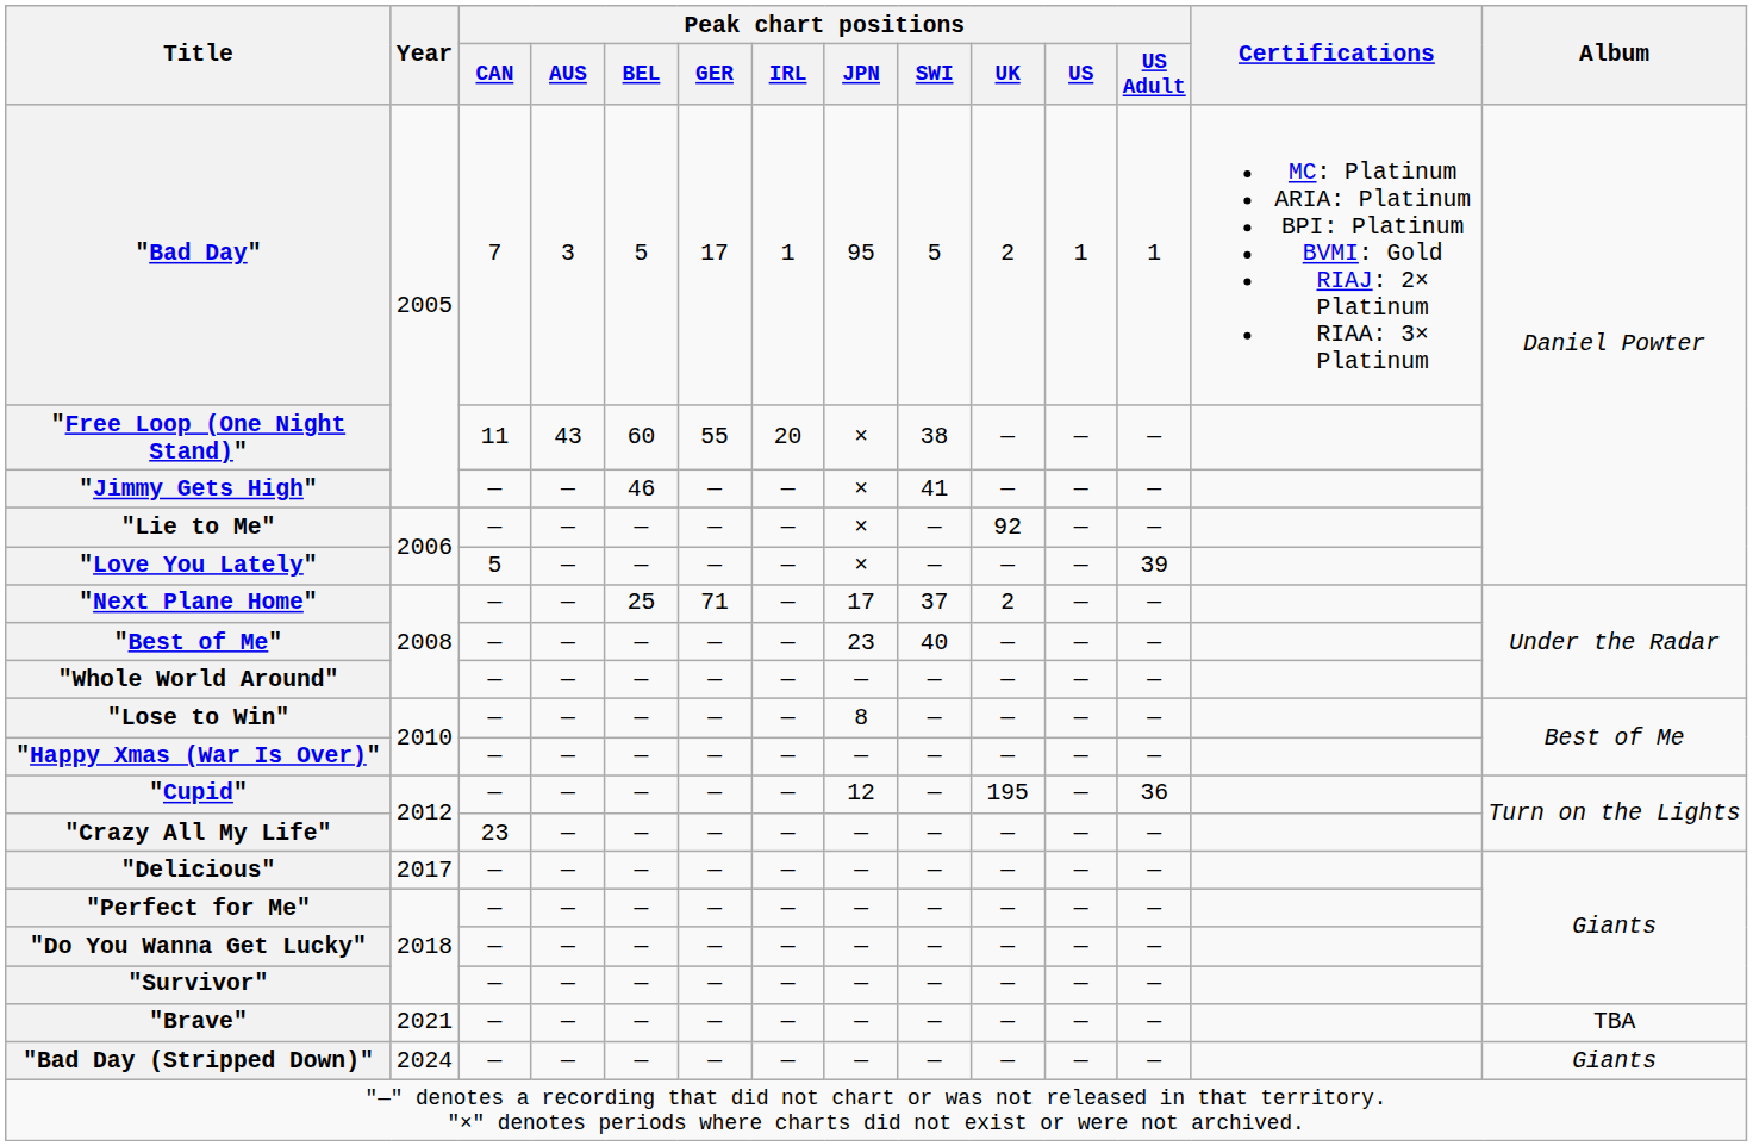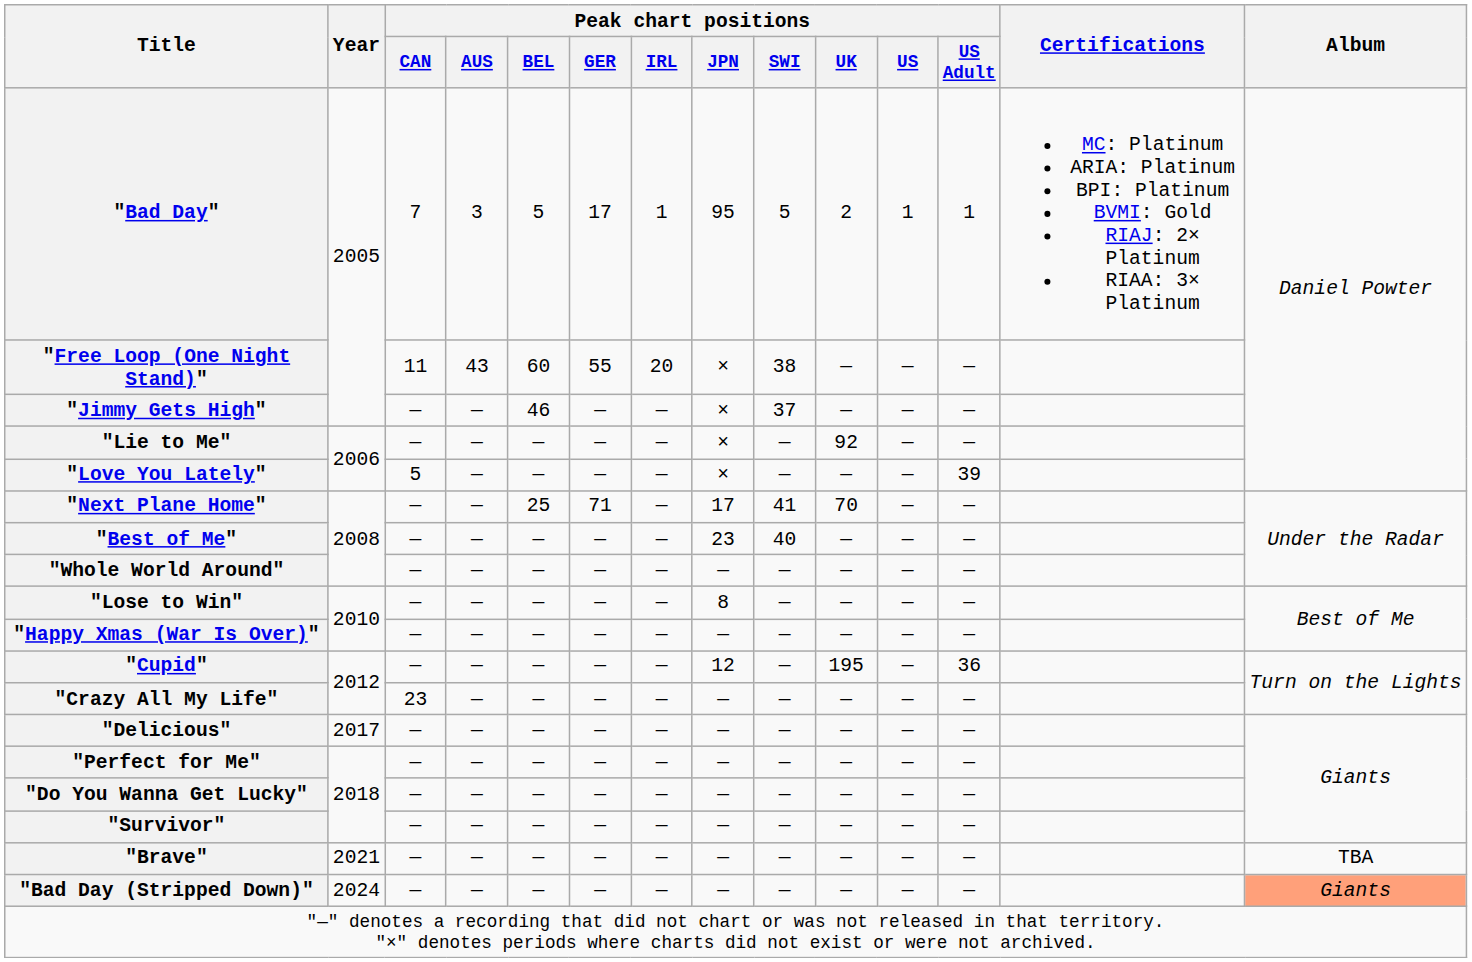 <table class="wikitable plainrowheaders" style="text-align:center;" border="1">
 <tr>
 <th scope="col" rowspan="2" style="width:16em;">Title</th>
 <th scope="col" rowspan="2">Year</th>
 <th scope="col" colspan="10">Peak chart positions</th>
 <th scope="col" rowspan="2" style="width:12em;"><a href='#'>Certifications</a></th>
 <th scope="col" rowspan="2">Album</th>
 </tr>
 <tr>
 <th scope="col" style="width:3em;font-size:90%;"><a href='#'>CAN</a><br></th>
 <th scope="col" style="width:3em;font-size:90%;"><a href='#'>AUS</a><br></th>
 <th scope="col" style="width:3em;font-size:90%;"><a href='#'>BEL</a><br></th>
 <th scope="col" style="width:3em;font-size:90%;"><a href='#'>GER</a><br></th>
 <th scope="col" style="width:3em;font-size:90%;"><a href='#'>IRL</a><br></th>
 <th scope="col" style="width:3em;font-size:90%;"><a href='#'>JPN</a><br></th>
 <th scope="col" style="width:3em;font-size:90%;"><a href='#'>SWI</a><br></th>
 <th scope="col" style="width:3em;font-size:90%;"><a href='#'>UK</a><br></th>
 <th scope="col" style="width:3em;font-size:90%;"><a href='#'>US</a><br></th>
 <th scope="col" style="width:3em;font-size:90%;"><a href='#'>US<br>Adult</a><br></th>
 </tr>
 <tr>
 <th scope="row">"<a href='#'>Bad Day</a>"</th>
 <td rowspan="3">2005</td>
 <td>7</td>
 <td>3</td>
 <td>5</td>
 <td>17</td>
 <td>1</td>
 <td>95</td>
 <td>5</td>
 <td>2</td>
 <td>1</td>
 <td>1</td>
 <td><br><ul><li><a href='#'>MC</a>: Platinum</li><li>ARIA: Platinum</li><li>BPI: Platinum</li><li><a href='#'>BVMI</a>: Gold</li><li><a href='#'>RIAJ</a>: 2× Platinum</li><li>RIAA: 3× Platinum</li></ul></td>
 <td rowspan="5"><em>Daniel Powter</em></td>
 </tr>
 <tr>
 <th scope="row">"<a href='#'>Free Loop (One Night Stand)</a>"</th>
 <td>11</td>
 <td>43</td>
 <td>60</td>
 <td>55</td>
 <td>20</td>
 <td>×</td>
 <td>38</td>
 <td>—</td>
 <td>—</td>
 <td>—</td>
 <td></td>
 </tr>
 <tr>
 <th scope="row">"<a href='#'>Jimmy Gets High</a>"</th>
 <td>—</td>
 <td>—</td>
 <td>46</td>
 <td>—</td>
 <td>—</td>
 <td>×</td>
-<td>41</td>
+<td>37</td>
 <td>—</td>
 <td>—</td>
 <td>—</td>
 <td></td>
 </tr>
 <tr>
 <th scope="row">"Lie to Me"</th>
 <td rowspan="2">2006</td>
 <td>—</td>
 <td>—</td>
 <td>—</td>
 <td>—</td>
 <td>—</td>
 <td>×</td>
 <td>—</td>
 <td>92</td>
 <td>—</td>
 <td>—</td>
 <td></td>
 </tr>
 <tr>
 <th scope="row">"<a href='#'>Love You Lately</a>"</th>
 <td>5</td>
 <td>—</td>
 <td>—</td>
 <td>—</td>
 <td>—</td>
 <td>×</td>
 <td>—</td>
 <td>—</td>
 <td>—</td>
 <td>39</td>
 <td></td>
 </tr>
 <tr>
 <th scope="row">"<a href='#'>Next Plane Home</a>"</th>
 <td rowspan="3">2008</td>
 <td>—</td>
 <td>—</td>
 <td>25</td>
 <td>71</td>
 <td>—</td>
 <td>17</td>
-<td>37</td>
-<td>2</td>
+<td>41</td>
+<td>70</td>
 <td>—</td>
 <td>—</td>
 <td></td>
 <td rowspan="3"><em>Under the Radar</em></td>
 </tr>
 <tr>
 <th scope="row">"<a href='#'>Best of Me</a>"</th>
 <td>—</td>
 <td>—</td>
 <td>—</td>
 <td>—</td>
 <td>—</td>
 <td>23</td>
 <td>40</td>
 <td>—</td>
 <td>—</td>
 <td>—</td>
 <td></td>
 </tr>
 <tr>
 <th scope="row">"Whole World Around"</th>
 <td>—</td>
 <td>—</td>
 <td>—</td>
 <td>—</td>
 <td>—</td>
 <td>—</td>
 <td>—</td>
 <td>—</td>
 <td>—</td>
 <td>—</td>
 <td></td>
 </tr>
 <tr>
 <th scope="row">"Lose to Win"</th>
 <td rowspan="2">2010</td>
 <td>—</td>
 <td>—</td>
 <td>—</td>
 <td>—</td>
 <td>—</td>
 <td>8</td>
 <td>—</td>
 <td>—</td>
 <td>—</td>
 <td>—</td>
 <td></td>
 <td rowspan="2"><em>Best of Me</em></td>
 </tr>
 <tr>
 <th scope="row">"<a href='#'>Happy Xmas (War Is Over)</a>"</th>
 <td>—</td>
 <td>—</td>
 <td>—</td>
 <td>—</td>
 <td>—</td>
 <td>—</td>
 <td>—</td>
 <td>—</td>
 <td>—</td>
 <td>—</td>
 <td></td>
 </tr>
 <tr>
 <th scope="row">"<a href='#'>Cupid</a>"</th>
 <td rowspan="2">2012</td>
 <td>—</td>
 <td>—</td>
 <td>—</td>
 <td>—</td>
 <td>—</td>
 <td>12</td>
 <td>—</td>
 <td>195</td>
 <td>—</td>
 <td>36</td>
 <td></td>
 <td rowspan="2"><em>Turn on the Lights</em></td>
 </tr>
 <tr>
 <th scope="row">"Crazy All My Life"</th>
 <td>23</td>
 <td>—</td>
 <td>—</td>
 <td>—</td>
 <td>—</td>
 <td>—</td>
 <td>—</td>
 <td>—</td>
 <td>—</td>
 <td>—</td>
 <td></td>
 </tr>
 <tr>
 <th scope="row">"Delicious"</th>
 <td>2017</td>
 <td>—</td>
 <td>—</td>
 <td>—</td>
 <td>—</td>
 <td>—</td>
 <td>—</td>
 <td>—</td>
 <td>—</td>
 <td>—</td>
 <td>—</td>
 <td></td>
 <td rowspan="4"><em>Giants</em></td>
 </tr>
 <tr>
 <th scope="row">"Perfect for Me"</th>
 <td rowspan="3">2018</td>
 <td>—</td>
 <td>—</td>
 <td>—</td>
 <td>—</td>
 <td>—</td>
 <td>—</td>
 <td>—</td>
 <td>—</td>
 <td>—</td>
 <td>—</td>
 <td></td>
 </tr>
 <tr>
 <th scope="row">"Do You Wanna Get Lucky"</th>
 <td>—</td>
 <td>—</td>
 <td>—</td>
 <td>—</td>
 <td>—</td>
 <td>—</td>
 <td>—</td>
 <td>—</td>
 <td>—</td>
 <td>—</td>
 <td></td>
 </tr>
 <tr>
 <th scope="row">"Survivor"</th>
 <td>—</td>
 <td>—</td>
 <td>—</td>
 <td>—</td>
 <td>—</td>
 <td>—</td>
 <td>—</td>
 <td>—</td>
 <td>—</td>
 <td>—</td>
 <td></td>
 </tr>
 <tr>
 <th scope="row">"Brave"</th>
 <td>2021</td>
 <td>—</td>
 <td>—</td>
 <td>—</td>
 <td>—</td>
 <td>—</td>
 <td>—</td>
 <td>—</td>
 <td>—</td>
 <td>—</td>
 <td>—</td>
 <td></td>
 <td>TBA</td>
 </tr>
 <tr>
 <th scope="row">"Bad Day (Stripped Down)"</th>
 <td>2024</td>
 <td>—</td>
 <td>—</td>
 <td>—</td>
 <td>—</td>
 <td>—</td>
 <td>—</td>
 <td>—</td>
 <td>—</td>
 <td>—</td>
 <td>—</td>
 <td></td>
-<td><em>Giants</em></td>
+<td style="background: lightsalmon;"><em>Giants</em></td>
 </tr>
 <tr>
 <td colspan="15" style="font-size:90%">"—" denotes a recording that did not chart or was not released in that territory.<br>"×" denotes periods where charts did not exist or were not archived.</td>
 </tr>
 </table>
